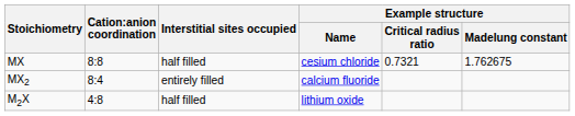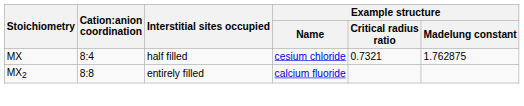 <table class="wikitable sortable">
 <tr>
 <th rowspan=2>Stoichiometry</th>
 <th rowspan=2>Cation:anion<br>coordination</th>
 <th rowspan=2>Interstitial sites occupied</th>
 <th colspan=3>Example structure</th>
 </tr>
 <tr>
 <th>Name</th>
 <th>Critical radius<br>ratio</th>
 <th>Madelung constant</th>
 </tr>
 <tr>
 <td>MX</td>
-<td>8:8</td>
+<td>8:4</td>
 <td>half filled</td>
 <td><a href='#'>cesium chloride</a></td>
 <td>0.7321</td>
-<td>1.762675</td>
+<td>1.762875</td>
 </tr>
 <tr>
 <td>MX<sub>2</sub></td>
-<td>8:4</td>
+<td>8:8</td>
 <td>entirely filled</td>
 <td><a href='#'>calcium fluoride</a></td>
 <td></td>
 <td></td>
 </tr>
-<tr>
-<td>M<sub>2</sub>X</td>
-<td>4:8</td>
-<td>half filled</td>
-<td><a href='#'>lithium oxide</a></td>
-<td></td>
-<td></td>
-</tr>
 </table>
